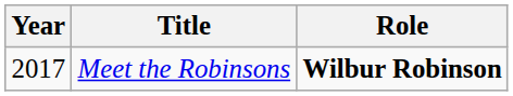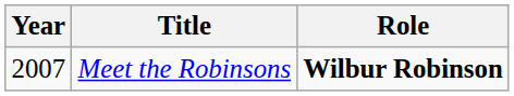 <table class="wikitable">
 <tr>
 <th>Year</th>
 <th>Title</th>
 <th>Role</th>
 </tr>
 <tr>
-<td>2017</td>
+<td>2007</td>
 <td><em><a href='#'>Meet the Robinsons</a></em></td>
 <td><strong>Wilbur Robinson</strong></td>
 </tr>
 </table>
